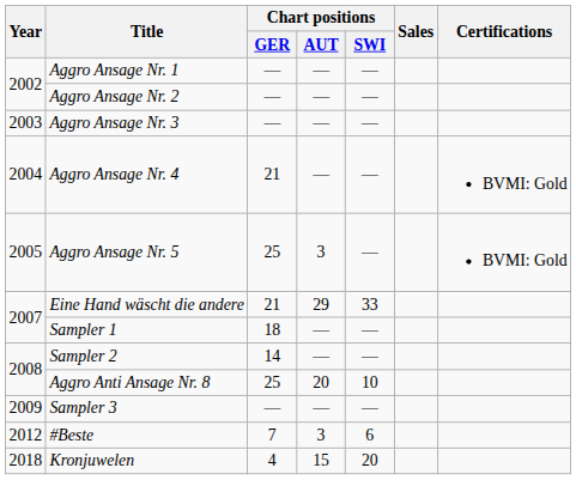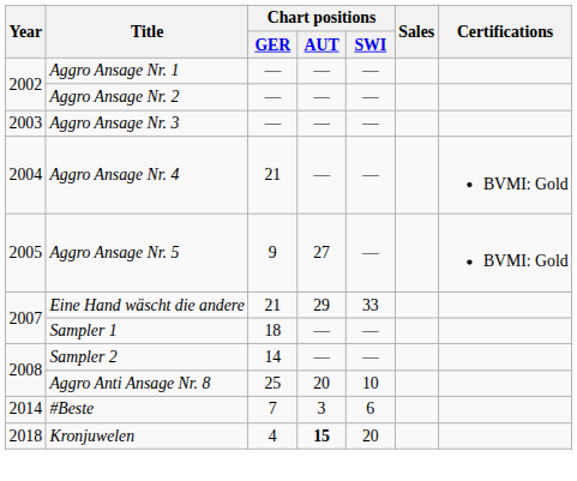 <table class="wikitable">
 <tr>
 <th rowspan="2">Year</th>
 <th rowspan="2">Title</th>
 <th colspan="3">Chart positions</th>
 <th rowspan="2">Sales</th>
 <th rowspan="2">Certifications</th>
 </tr>
 <tr>
 <th style="width:40px;"><a href='#'>GER</a><br></th>
 <th style="width:40px;"><a href='#'>AUT</a><br></th>
 <th style="width:40px;"><a href='#'>SWI</a><br></th>
 </tr>
 <tr>
 <td rowspan="2">2002</td>
 <td><em>Aggro Ansage Nr. 1</em></td>
 <td style="text-align:center;">—</td>
 <td style="text-align:center;">—</td>
 <td style="text-align:center;">—</td>
 <td></td>
 <td></td>
 </tr>
 <tr>
 <td><em>Aggro Ansage Nr. 2</em></td>
 <td style="text-align:center;">—</td>
 <td style="text-align:center;">—</td>
 <td style="text-align:center;">—</td>
 <td></td>
 <td></td>
 </tr>
 <tr>
 <td>2003</td>
 <td><em>Aggro Ansage Nr. 3</em></td>
 <td style="text-align:center;">—</td>
 <td style="text-align:center;">—</td>
 <td style="text-align:center;">—</td>
 <td></td>
 <td></td>
 </tr>
 <tr>
 <td>2004</td>
 <td><em>Aggro Ansage Nr. 4</em></td>
 <td style="text-align:center;">21</td>
 <td style="text-align:center;">—</td>
 <td style="text-align:center;">—</td>
 <td></td>
 <td><br><ul><li>BVMI: Gold</li></ul></td>
 </tr>
 <tr>
 <td>2005</td>
 <td><em>Aggro Ansage Nr. 5</em></td>
-<td style="text-align:center;">25</td>
-<td style="text-align:center;">3</td>
+<td style="text-align:center;">9</td>
+<td style="text-align:center;">27</td>
 <td style="text-align:center;">—</td>
 <td></td>
 <td><br><ul><li>BVMI: Gold</li></ul></td>
 </tr>
 <tr>
 <td rowspan="2">2007</td>
 <td><em>Eine Hand wäscht die andere</em></td>
 <td style="text-align:center;">21</td>
 <td style="text-align:center;">29</td>
 <td style="text-align:center;">33</td>
 <td></td>
 <td></td>
 </tr>
 <tr>
 <td><em>Sampler 1</em></td>
 <td style="text-align:center;">18</td>
 <td style="text-align:center;">—</td>
 <td style="text-align:center;">—</td>
 <td></td>
 <td></td>
 </tr>
 <tr>
 <td rowspan="2">2008</td>
 <td><em>Sampler 2</em></td>
 <td style="text-align:center;">14</td>
 <td style="text-align:center;">—</td>
 <td style="text-align:center;">—</td>
 <td></td>
 <td></td>
 </tr>
 <tr>
 <td><em>Aggro Anti Ansage Nr. 8</em></td>
 <td style="text-align:center;">25</td>
 <td style="text-align:center;">20</td>
 <td style="text-align:center;">10</td>
 <td></td>
 <td></td>
 </tr>
 <tr>
-<td>2009</td>
-<td><em>Sampler 3</em></td>
-<td style="text-align:center;">—</td>
-<td style="text-align:center;">—</td>
-<td style="text-align:center;">—</td>
-<td></td>
-<td></td>
-</tr>
-<tr>
-<td>2012</td>
+<td>2014</td>
 <td><em>#Beste</em></td>
 <td style="text-align:center;">7</td>
 <td style="text-align:center;">3</td>
 <td style="text-align:center;">6</td>
 <td></td>
 <td></td>
 </tr>
 <tr>
 <td>2018</td>
 <td><em>Kronjuwelen</em></td>
 <td style="text-align:center;">4</td>
-<td style="text-align:center;">15</td>
+<td style="text-align:center;"><strong>15</strong></td>
 <td style="text-align:center;">20</td>
 <td></td>
 <td></td>
 </tr>
 </table>
